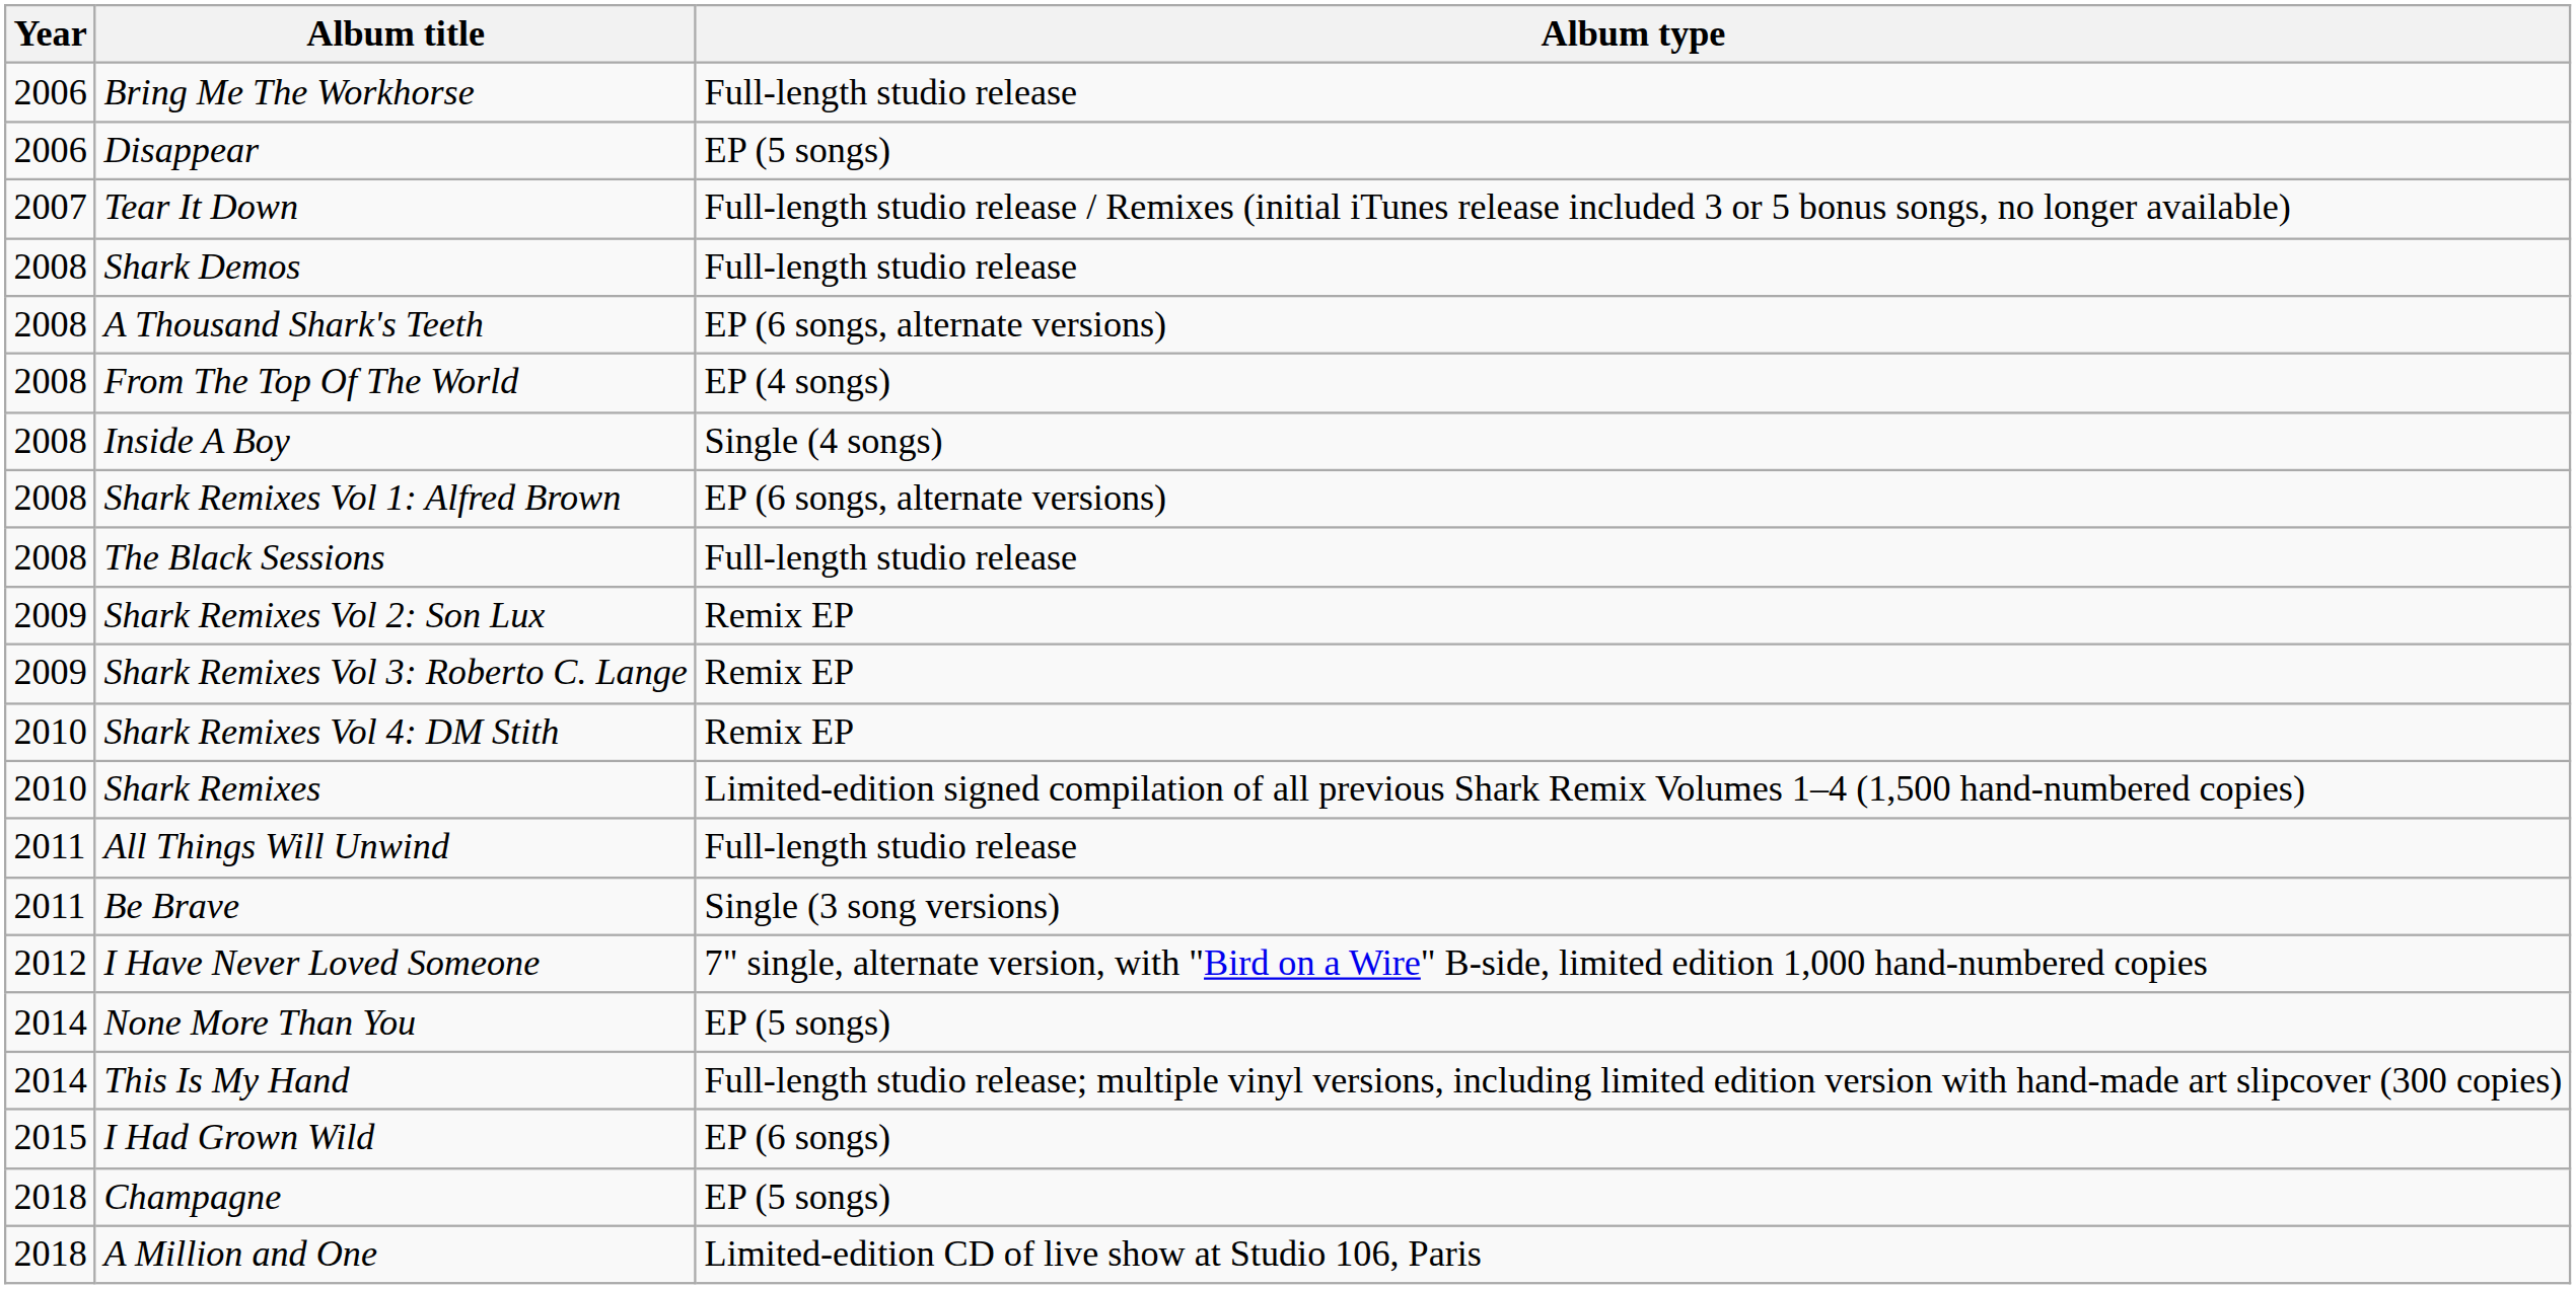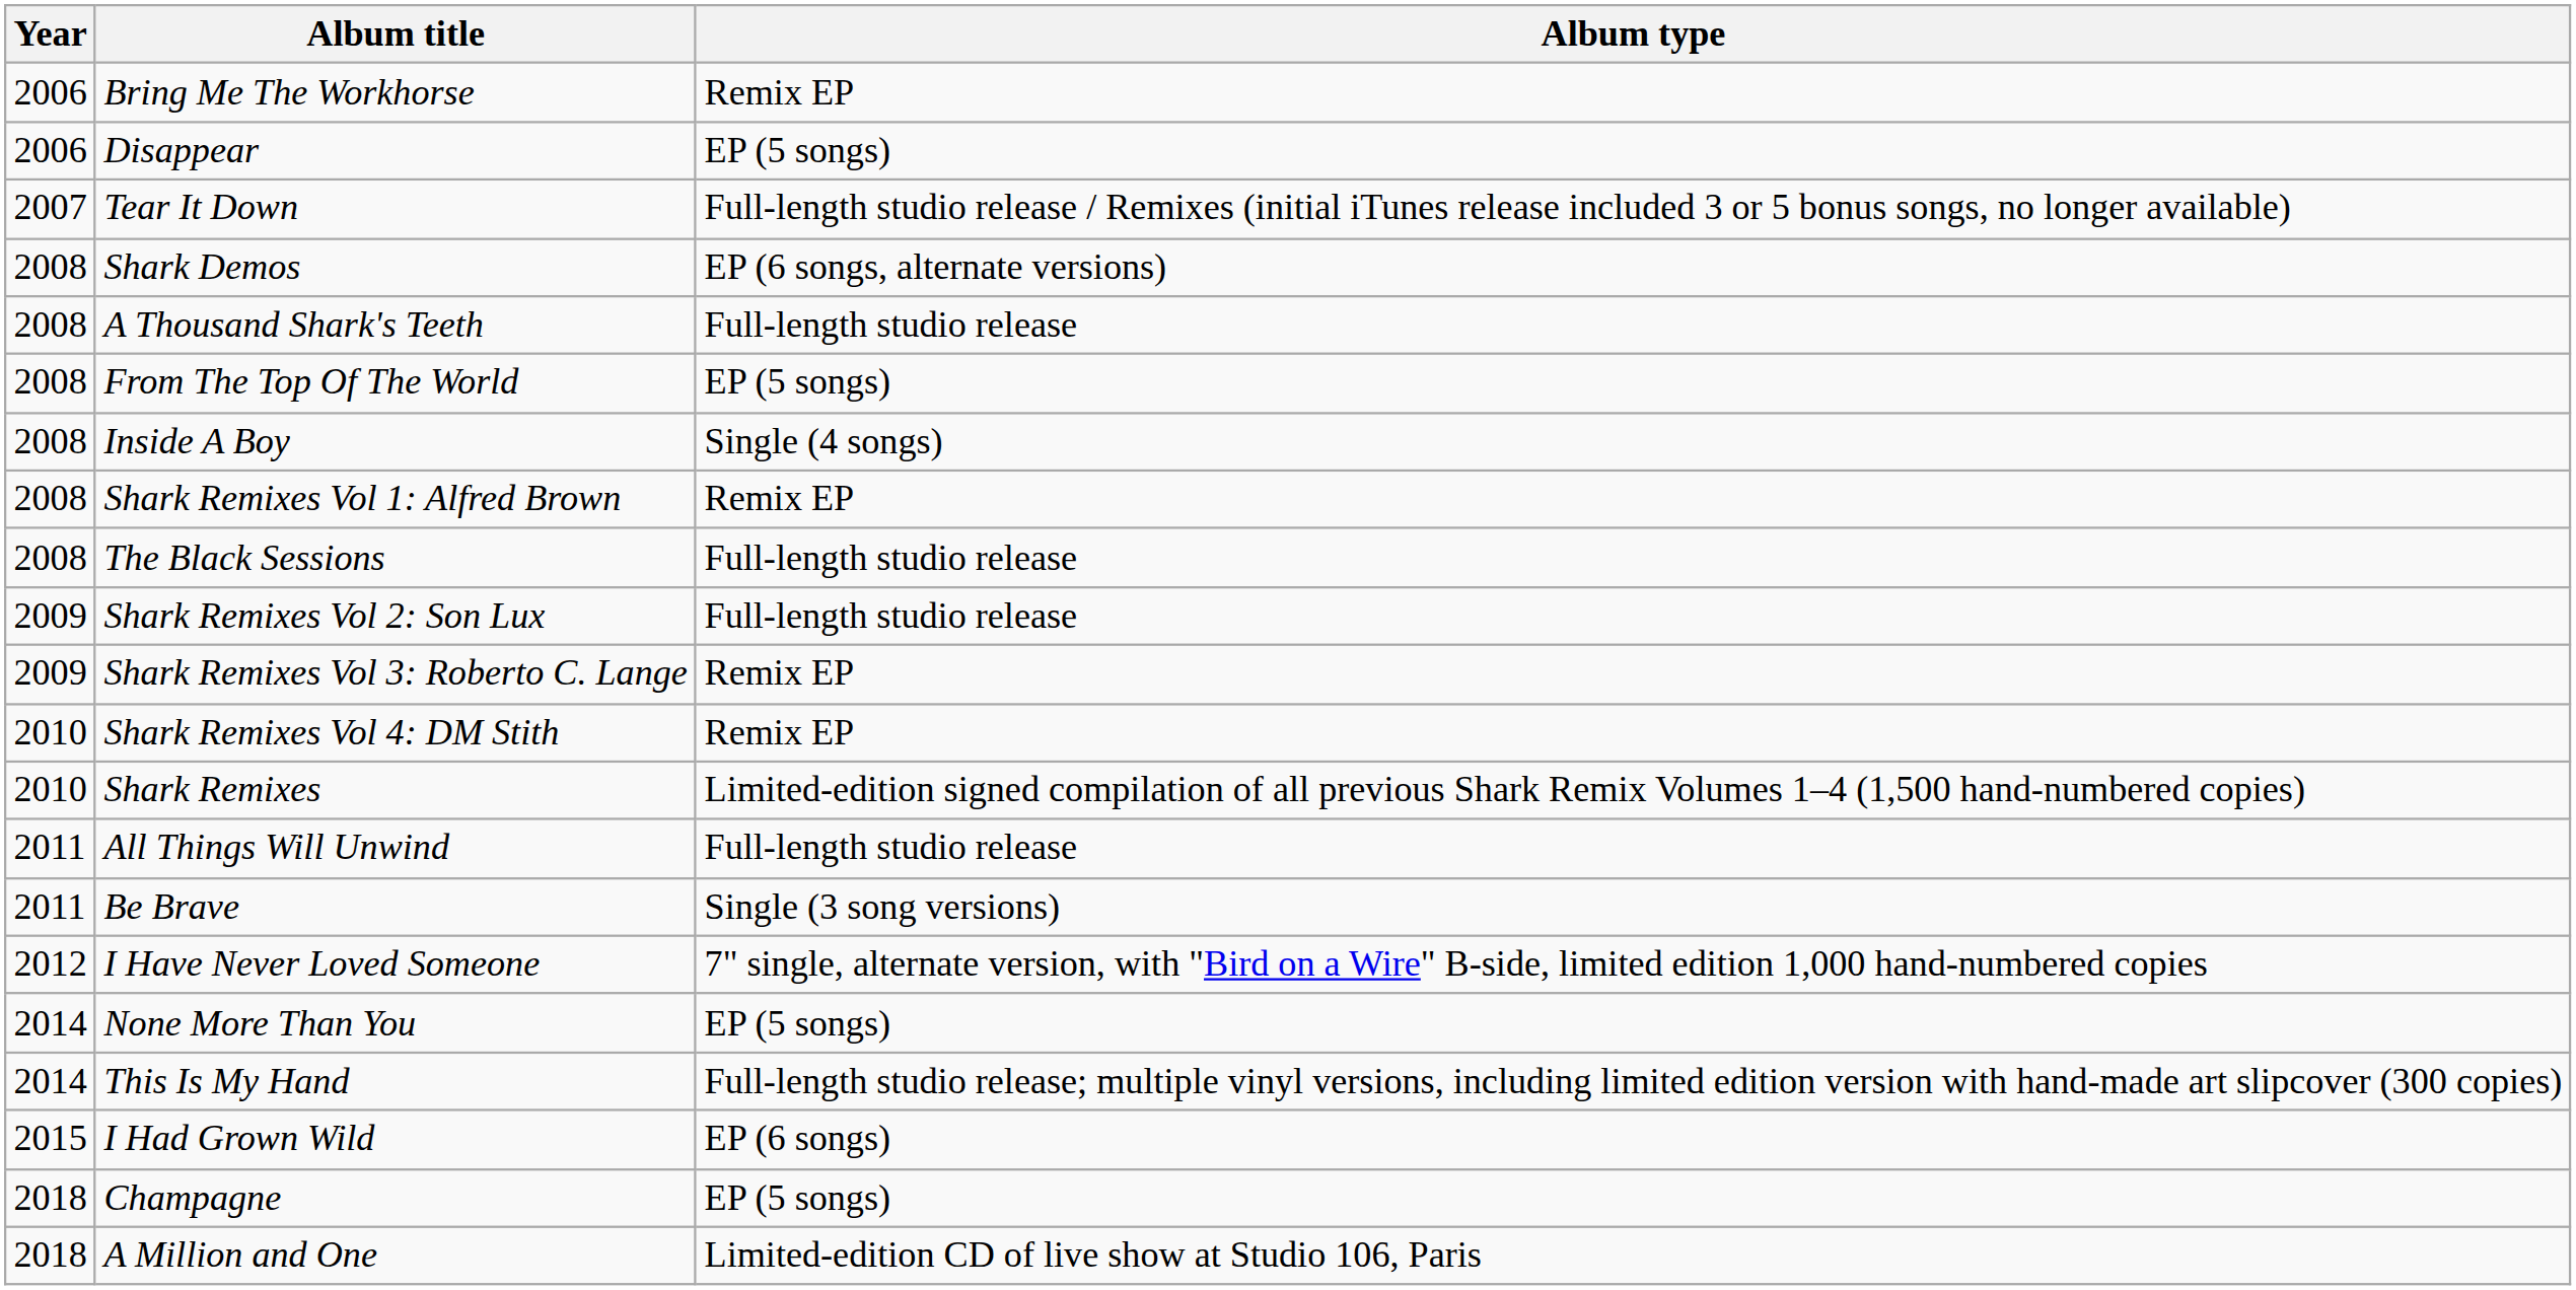 <table class="wikitable">
 <tr>
 <th>Year</th>
 <th>Album title</th>
 <th>Album type</th>
 </tr>
 <tr>
 <td>2006</td>
 <td><em>Bring Me The Workhorse</em></td>
-<td>Full-length studio release</td>
+<td>Remix EP</td>
 </tr>
 <tr>
 <td>2006</td>
 <td><em>Disappear</em></td>
 <td>EP (5 songs)</td>
 </tr>
 <tr>
 <td>2007</td>
 <td><em>Tear It Down</em></td>
 <td>Full-length studio release / Remixes (initial iTunes release included 3 or 5 bonus songs, no longer available)</td>
 </tr>
 <tr>
 <td>2008</td>
 <td><em>Shark Demos</em></td>
+<td>EP (6 songs, alternate versions)</td>
+</tr>
+<tr>
+<td>2008</td>
+<td><em>A Thousand Shark's Teeth</em></td>
 <td>Full-length studio release</td>
 </tr>
 <tr>
 <td>2008</td>
-<td><em>A Thousand Shark's Teeth</em></td>
-<td>EP (6 songs, alternate versions)</td>
-</tr>
-<tr>
-<td>2008</td>
 <td><em>From The Top Of The World</em></td>
-<td>EP (4 songs)</td>
+<td>EP (5 songs)</td>
 </tr>
 <tr>
 <td>2008</td>
 <td><em>Inside A Boy</em></td>
 <td>Single (4 songs)</td>
 </tr>
 <tr>
 <td>2008</td>
 <td><em>Shark Remixes Vol 1: Alfred Brown</em></td>
-<td>EP (6 songs, alternate versions)</td>
+<td>Remix EP</td>
 </tr>
 <tr>
 <td>2008</td>
 <td><em>The Black Sessions</em></td>
 <td>Full-length studio release</td>
 </tr>
 <tr>
 <td>2009</td>
 <td><em>Shark Remixes Vol 2: Son Lux</em></td>
-<td>Remix EP</td>
+<td>Full-length studio release</td>
 </tr>
 <tr>
 <td>2009</td>
 <td><em>Shark Remixes Vol 3: Roberto C. Lange</em></td>
 <td>Remix EP</td>
 </tr>
 <tr>
 <td>2010</td>
 <td><em>Shark Remixes Vol 4: DM Stith</em></td>
 <td>Remix EP</td>
 </tr>
 <tr>
 <td>2010</td>
 <td><em>Shark Remixes</em></td>
 <td>Limited-edition signed compilation of all previous Shark Remix Volumes 1–4 (1,500 hand-numbered copies)</td>
 </tr>
 <tr>
 <td>2011</td>
 <td><em>All Things Will Unwind</em></td>
 <td>Full-length studio release</td>
 </tr>
 <tr>
 <td>2011</td>
 <td><em>Be Brave</em></td>
 <td>Single (3 song versions)</td>
 </tr>
 <tr>
 <td>2012</td>
 <td><em>I Have Never Loved Someone</em></td>
 <td>7" single, alternate version, with "<a href='#'>Bird on a Wire</a>" B-side, limited edition 1,000 hand-numbered copies</td>
 </tr>
 <tr>
 <td>2014</td>
 <td><em>None More Than You</em></td>
 <td>EP (5 songs)</td>
 </tr>
 <tr>
 <td>2014</td>
 <td><em>This Is My Hand</em></td>
 <td>Full-length studio release; multiple vinyl versions, including limited edition version with hand-made art slipcover (300 copies)</td>
 </tr>
 <tr>
 <td>2015</td>
 <td><em>I Had Grown Wild</em></td>
 <td>EP (6 songs)</td>
 </tr>
 <tr>
 <td>2018</td>
 <td><em>Champagne</em></td>
 <td>EP (5 songs)</td>
 </tr>
 <tr>
 <td>2018</td>
 <td><em>A Million and One</em></td>
 <td>Limited-edition CD of live show at Studio 106, Paris</td>
 </tr>
 </table>
